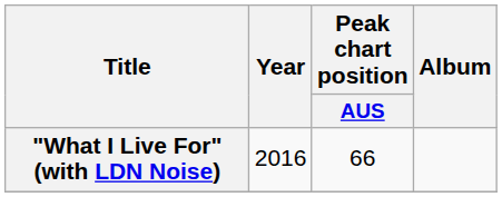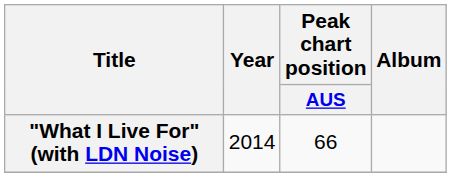 <table class="wikitable plainrowheaders" style="text-align:center;" border="1">
 <tr>
 <th scope="col" rowspan="2" style="width:10em;">Title</th>
 <th scope="col" rowspan="2">Year</th>
 <th scope="col" colspan="1">Peak<br>chart position</th>
 <th scope="col" rowspan="2">Album</th>
 </tr>
 <tr>
 <th scope="col" style="width:3em;font-size:90%;"><a href='#'>AUS</a><br></th>
 </tr>
 <tr>
 <th scope="row">"What I Live For"<br><span>(with <a href='#'>LDN Noise</a>)</span></th>
-<td>2016</td>
+<td>2014</td>
 <td>66</td>
 <td></td>
 </tr>
 <tr>
 </tr>
 </table>
